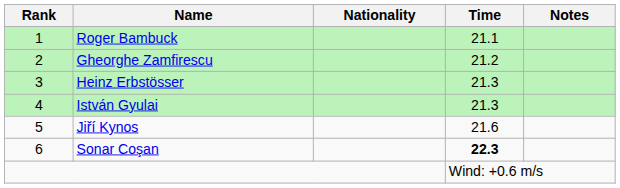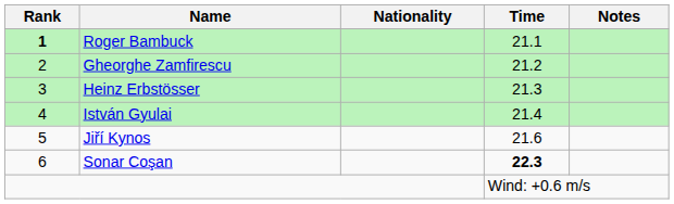 <table class="wikitable sortable" style="text-align:center;width: 55%">
 <tr>
 <th>Rank</th>
 <th>Name</th>
 <th>Nationality</th>
 <th>Time</th>
 <th>Notes</th>
 </tr>
 <tr bgcolor=bbf3bb>
-<td>1</td>
+<td><strong>1</strong></td>
 <td align=left><a href='#'>Roger Bambuck</a></td>
 <td align=left></td>
 <td>21.1</td>
 <td></td>
 </tr>
 <tr bgcolor=bbf3bb>
 <td>2</td>
 <td align=left><a href='#'>Gheorghe Zamfirescu</a></td>
 <td align=left></td>
 <td>21.2</td>
 <td></td>
 </tr>
 <tr bgcolor=bbf3bb>
 <td>3</td>
 <td align=left><a href='#'>Heinz Erbstösser</a></td>
 <td align=left></td>
 <td>21.3</td>
 <td></td>
 </tr>
 <tr bgcolor=bbf3bb>
 <td>4</td>
 <td align=left><a href='#'>István Gyulai</a></td>
 <td align=left></td>
-<td>21.3</td>
+<td>21.4</td>
 <td></td>
 </tr>
 <tr>
 <td>5</td>
 <td align=left><a href='#'>Jiří Kynos</a></td>
 <td align=left></td>
 <td>21.6</td>
 <td></td>
 </tr>
 <tr>
 <td>6</td>
 <td align=left><a href='#'>Sonar Coşan</a></td>
 <td align=left></td>
 <td><strong>22.3</strong></td>
 <td></td>
 </tr>
 <tr class="sortbottom">
 <td colspan="3"></td>
 <td colspan="2" style="text-align:left;">Wind: +0.6 m/s</td>
 </tr>
 </table>
